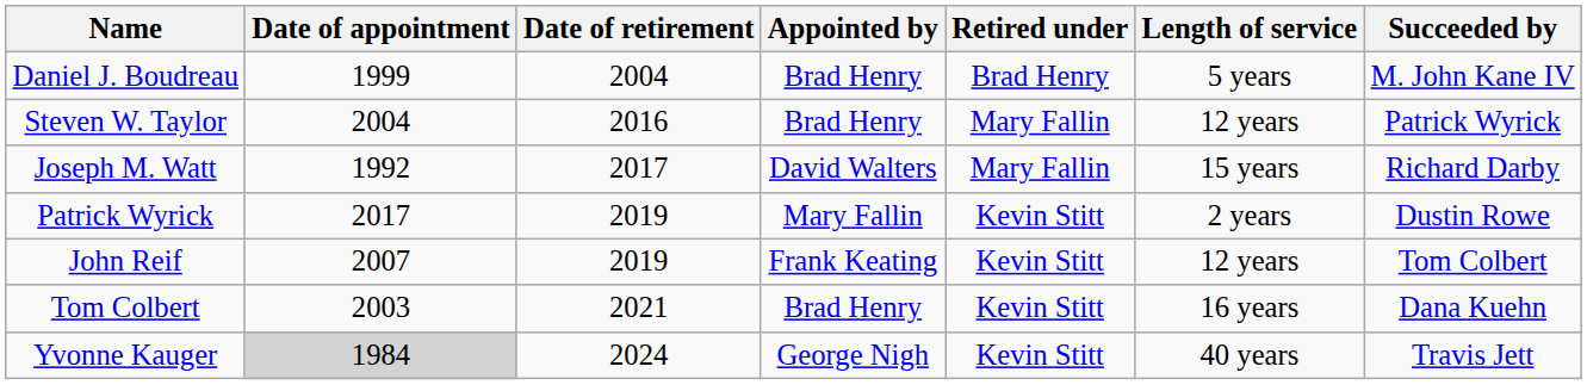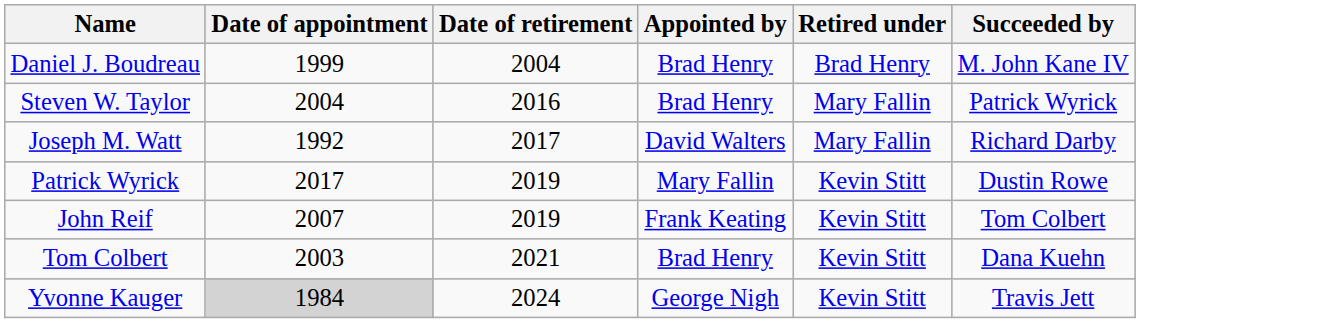 <table class="wikitable sortable" style="text-align:center">
 <tr>
 <th>Name</th>
 <th>Date of appointment</th>
 <th>Date of retirement</th>
 <th>Appointed by</th>
 <th>Retired under</th>
-<th>Length of service</th>
 <th>Succeeded by</th>
 </tr>
 <tr>
 <td><a href='#'>Daniel J. Boudreau</a></td>
 <td>1999</td>
 <td>2004</td>
 <td><a href='#'>Brad Henry</a></td>
 <td><a href='#'>Brad Henry</a></td>
-<td>5 years</td>
 <td><a href='#'>M. John Kane IV</a></td>
 </tr>
 <tr>
 <td><a href='#'>Steven W. Taylor</a></td>
 <td>2004</td>
 <td>2016</td>
 <td><a href='#'>Brad Henry</a></td>
 <td><a href='#'>Mary Fallin</a></td>
-<td>12 years</td>
 <td><a href='#'>Patrick Wyrick</a></td>
 </tr>
 <tr>
 <td><a href='#'>Joseph M. Watt</a></td>
 <td>1992</td>
 <td>2017</td>
 <td><a href='#'>David Walters</a></td>
 <td><a href='#'>Mary Fallin</a></td>
-<td>15 years</td>
 <td><a href='#'>Richard Darby</a></td>
 </tr>
 <tr>
 <td><a href='#'>Patrick Wyrick</a></td>
 <td>2017</td>
 <td>2019</td>
 <td><a href='#'>Mary Fallin</a></td>
 <td><a href='#'>Kevin Stitt</a></td>
-<td>2 years</td>
 <td><a href='#'>Dustin Rowe</a></td>
 </tr>
 <tr>
 <td><a href='#'>John Reif</a></td>
 <td>2007</td>
 <td>2019</td>
 <td><a href='#'>Frank Keating</a></td>
 <td><a href='#'>Kevin Stitt</a></td>
-<td>12 years</td>
 <td><a href='#'>Tom Colbert</a></td>
 </tr>
 <tr>
 <td><a href='#'>Tom Colbert</a></td>
 <td>2003</td>
 <td>2021</td>
 <td><a href='#'>Brad Henry</a></td>
 <td><a href='#'>Kevin Stitt</a></td>
-<td>16 years</td>
 <td><a href='#'>Dana Kuehn</a></td>
 </tr>
 <tr>
 <td><a href='#'>Yvonne Kauger</a></td>
 <td style="background: lightgrey;">1984</td>
 <td>2024</td>
 <td><a href='#'>George Nigh</a></td>
 <td><a href='#'>Kevin Stitt</a></td>
-<td>40 years</td>
 <td><a href='#'>Travis Jett</a></td>
 </tr>
 </table>
